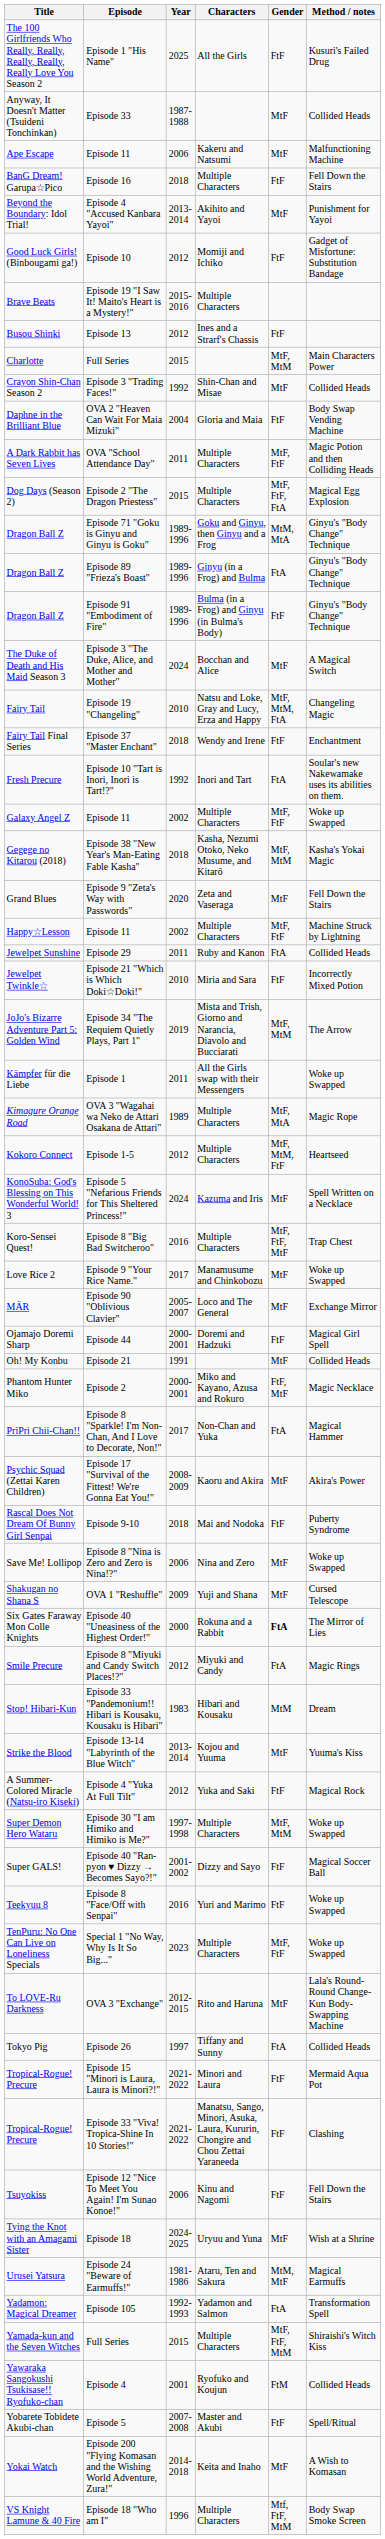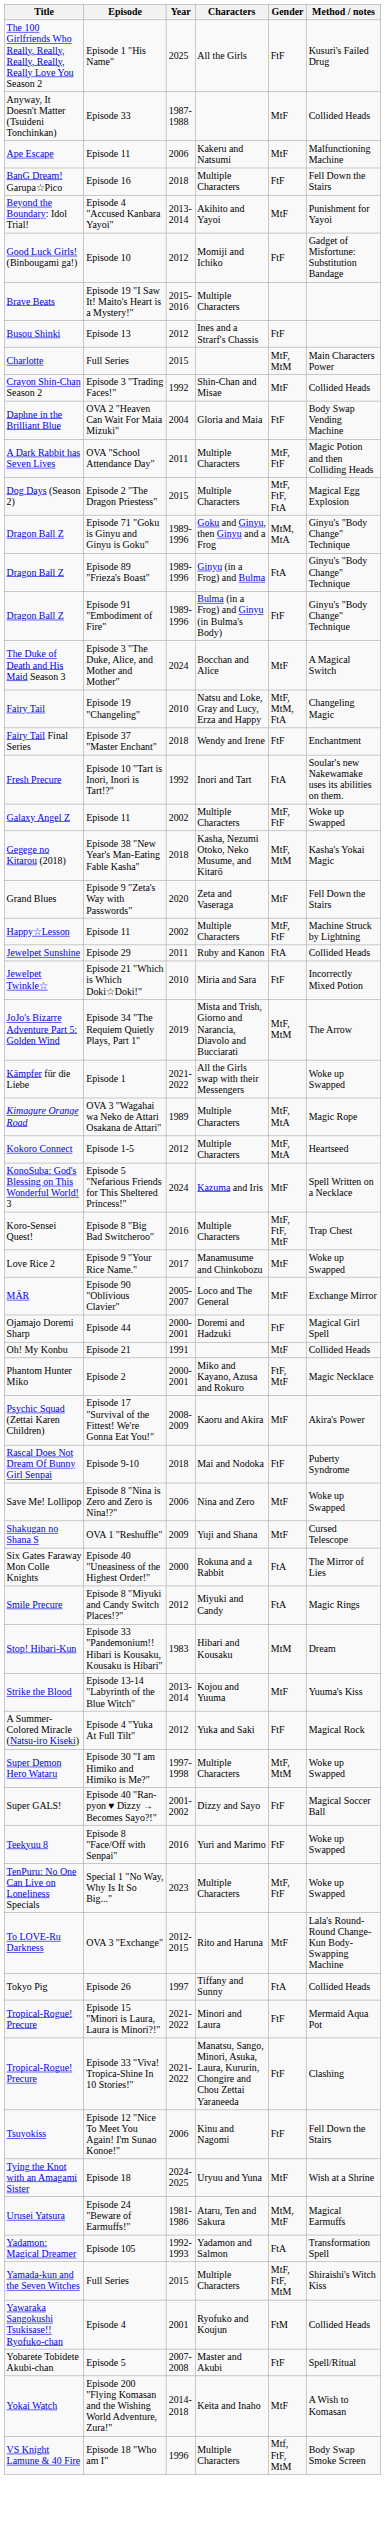 <table class="wikitable">
 <tr>
 <th>Title</th>
 <th>Episode</th>
 <th>Year</th>
 <th>Characters</th>
 <th>Gender</th>
 <th>Method / notes</th>
 </tr>
 <tr>
 <td><a href='#'>The 100 Girlfriends Who Really, Really, Really, Really, Really Love You</a> Season 2</td>
 <td>Episode 1 "His Name"</td>
 <td>2025</td>
 <td>All the Girls</td>
 <td>FtF</td>
 <td>Kusuri's Failed Drug</td>
 </tr>
 <tr>
 <td>Anyway, It Doesn't Matter (Tsuideni Tonchinkan)</td>
 <td>Episode 33</td>
 <td>1987-1988</td>
 <td></td>
 <td>MtF</td>
 <td>Collided Heads</td>
 </tr>
 <tr>
 <td><a href='#'>Ape Escape</a></td>
 <td>Episode 11</td>
 <td>2006</td>
 <td>Kakeru and Natsumi</td>
 <td>MtF</td>
 <td>Malfunctioning Machine</td>
 </tr>
 <tr>
 <td><a href='#'>BanG Dream!</a> Garupa☆Pico</td>
 <td>Episode 16</td>
 <td>2018</td>
 <td>Multiple Characters</td>
 <td>FtF</td>
 <td>Fell Down the Stairs</td>
 </tr>
 <tr>
 <td><a href='#'>Beyond the Boundary</a>: Idol Trial!</td>
 <td>Episode 4 "Accused Kanbara Yayoi"</td>
 <td>2013-2014</td>
 <td>Akihito and Yayoi</td>
 <td>MtF</td>
 <td>Punishment for Yayoi</td>
 </tr>
 <tr>
 <td><a href='#'>Good Luck Girls!</a> (Binbougami ga!)</td>
 <td>Episode 10</td>
 <td>2012</td>
 <td>Momiji and Ichiko</td>
 <td>FtF</td>
 <td>Gadget of Misfortune: Substitution Bandage</td>
 </tr>
 <tr>
 <td><a href='#'>Brave Beats</a></td>
 <td>Episode 19 "I Saw It! Maito's Heart is a Mystery!"</td>
 <td>2015-2016</td>
 <td>Multiple Characters</td>
 <td></td>
 <td></td>
 </tr>
 <tr>
 <td><a href='#'>Busou Shinki</a></td>
 <td>Episode 13</td>
 <td>2012</td>
 <td>Ines and a Strarf's Chassis</td>
 <td>FtF</td>
 <td></td>
 </tr>
 <tr>
 <td><a href='#'>Charlotte</a></td>
 <td>Full Series</td>
 <td>2015</td>
 <td></td>
 <td>MtF, MtM</td>
 <td>Main Characters Power</td>
 </tr>
 <tr>
 <td><a href='#'>Crayon Shin-Chan</a> Season 2</td>
 <td>Episode 3 "Trading Faces!"</td>
 <td>1992</td>
 <td>Shin-Chan and Misae</td>
 <td>MtF</td>
 <td>Collided Heads</td>
 </tr>
 <tr>
 <td><a href='#'>Daphne in the Brilliant Blue</a></td>
 <td>OVA 2 "Heaven Can Wait For Maia Mizuki"</td>
 <td>2004</td>
 <td>Gloria and Maia</td>
 <td>FtF</td>
 <td>Body Swap Vending Machine</td>
 </tr>
 <tr>
 <td><a href='#'>A Dark Rabbit has Seven Lives</a></td>
 <td>OVA "School Attendance Day"</td>
 <td>2011</td>
 <td>Multiple Characters</td>
 <td>MtF, FtF</td>
 <td>Magic Potion and then Colliding Heads</td>
 </tr>
 <tr>
 <td><a href='#'>Dog Days</a> (Season 2)</td>
 <td>Episode 2 "The Dragon Priestess"</td>
 <td>2015</td>
 <td>Multiple Characters</td>
 <td>MtF, FtF, FtA</td>
 <td>Magical Egg Explosion</td>
 </tr>
 <tr>
 <td><a href='#'>Dragon Ball Z</a></td>
 <td>Episode 71 "Goku is Ginyu and Ginyu is Goku"</td>
 <td>1989-1996</td>
 <td><a href='#'>Goku</a> and <a href='#'>Ginyu</a>, then <a href='#'>Ginyu</a> and a Frog</td>
 <td>MtM, MtA</td>
 <td>Ginyu's "Body Change" Technique</td>
 </tr>
 <tr>
 <td><a href='#'>Dragon Ball Z</a></td>
 <td>Episode 89 "Frieza's Boast"</td>
 <td>1989-1996</td>
 <td><a href='#'>Ginyu</a> (in a Frog) and <a href='#'>Bulma</a></td>
 <td>FtA</td>
 <td>Ginyu's "Body Change" Technique</td>
 </tr>
 <tr>
 <td><a href='#'>Dragon Ball Z</a></td>
 <td>Episode 91 "Embodiment of Fire"</td>
 <td>1989-1996</td>
 <td><a href='#'>Bulma</a> (in a Frog) and <a href='#'>Ginyu</a> (in Bulma's Body)</td>
 <td>FtF</td>
 <td>Ginyu's "Body Change" Technique</td>
 </tr>
 <tr>
 <td><a href='#'>The Duke of Death and His Maid</a> Season 3</td>
 <td>Episode 3 "The Duke, Alice, and Mother and Mother"</td>
 <td>2024</td>
 <td>Bocchan and Alice</td>
 <td>MtF</td>
 <td>A Magical Switch</td>
 </tr>
 <tr>
 <td><a href='#'>Fairy Tail</a></td>
 <td>Episode 19 "Changeling"</td>
 <td>2010</td>
 <td>Natsu and Loke, Gray and Lucy, Erza and Happy</td>
 <td>MtF, MtM, FtA</td>
 <td>Changeling Magic</td>
 </tr>
 <tr>
 <td><a href='#'>Fairy Tail</a> Final Series</td>
 <td>Episode 37 "Master Enchant"</td>
 <td>2018</td>
 <td>Wendy and Irene</td>
 <td>FtF</td>
 <td>Enchantment</td>
 </tr>
 <tr>
 <td><a href='#'>Fresh Precure</a></td>
 <td>Episode 10 "Tart is Inori, Inori is Tart!?"</td>
 <td>1992</td>
 <td>Inori and Tart</td>
 <td>FtA</td>
 <td>Soular's new Nakewamake uses its abilities on them.</td>
 </tr>
 <tr>
 <td><a href='#'>Galaxy Angel Z</a></td>
 <td>Episode 11</td>
 <td>2002</td>
 <td>Multiple Characters</td>
 <td>MtF, FtF</td>
 <td>Woke up Swapped</td>
 </tr>
 <tr>
 <td><a href='#'>Gegege no Kitarou</a> (2018)</td>
 <td>Episode 38 "New Year's Man-Eating Fable Kasha"</td>
 <td>2018</td>
 <td>Kasha, Nezumi Otoko, Neko Musume, and Kitarō</td>
 <td>MtF, MtM</td>
 <td>Kasha's Yokai Magic</td>
 </tr>
 <tr>
 <td>Grand Blues</td>
 <td>Episode 9 "Zeta's Way with Passwords"</td>
 <td>2020</td>
 <td>Zeta and Vaseraga</td>
 <td>MtF</td>
 <td>Fell Down the Stairs</td>
 </tr>
 <tr>
 <td><a href='#'>Happy☆Lesson</a></td>
 <td>Episode 11</td>
 <td>2002</td>
 <td>Multiple Characters</td>
 <td>MtF, FtF</td>
 <td>Machine Struck by Lightning</td>
 </tr>
 <tr>
 <td><a href='#'>Jewelpet Sunshine</a></td>
 <td>Episode 29</td>
 <td>2011</td>
 <td>Ruby and Kanon</td>
 <td>FtA</td>
 <td>Collided Heads</td>
 </tr>
 <tr>
 <td><a href='#'>Jewelpet Twinkle☆</a></td>
 <td>Episode 21 "Which is Which Doki☆Doki!"</td>
 <td>2010</td>
 <td>Miria and Sara</td>
 <td>FtF</td>
 <td>Incorrectly Mixed Potion</td>
 </tr>
 <tr>
 <td><a href='#'>JoJo's Bizarre Adventure Part 5: Golden Wind</a></td>
 <td>Episode 34 "The Requiem Quietly Plays, Part 1"</td>
 <td>2019</td>
 <td>Mista and Trish, Giorno and Narancia, Diavolo and Bucciarati</td>
 <td>MtF, MtM</td>
 <td>The Arrow</td>
 </tr>
 <tr>
 <td><a href='#'>Kämpfer</a> für die Liebe</td>
 <td>Episode 1</td>
-<td>2011</td>
+<td>2021-2022</td>
 <td>All the Girls swap with their Messengers</td>
 <td></td>
 <td>Woke up Swapped</td>
 </tr>
 <tr>
 <td><em><a href='#'>Kimagure Orange Road</a></em></td>
 <td>OVA 3 "Wagahai wa Neko de Attari Osakana de Attari"</td>
 <td>1989</td>
 <td>Multiple Characters</td>
 <td>MtF, MtA</td>
 <td>Magic Rope</td>
 </tr>
 <tr>
 <td><a href='#'>Kokoro Connect</a></td>
 <td>Episode 1-5</td>
 <td>2012</td>
 <td>Multiple Characters</td>
-<td>MtF, MtM, FtF</td>
+<td>MtF, MtA</td>
 <td>Heartseed</td>
 </tr>
 <tr>
 <td><a href='#'>KonoSuba: God's Blessing on This Wonderful World!</a> 3</td>
 <td>Episode 5 "Nefarious Friends for This Sheltered Princess!"</td>
 <td>2024</td>
 <td><a href='#'>Kazuma</a> and Iris</td>
 <td>MtF</td>
 <td>Spell Written on a Necklace</td>
 </tr>
 <tr>
 <td>Koro-Sensei Quest!</td>
 <td>Episode 8 "Big Bad Switcheroo"</td>
 <td>2016</td>
 <td>Multiple Characters</td>
 <td>MtF, FtF, MtF</td>
 <td>Trap Chest</td>
 </tr>
 <tr>
 <td>Love Rice 2</td>
 <td>Episode 9 "Your Rice Name."</td>
 <td>2017</td>
 <td>Manamusume and Chinkobozu</td>
 <td>MtF</td>
 <td>Woke up Swapped</td>
 </tr>
 <tr>
 <td><a href='#'>MÄR</a></td>
 <td>Episode 90 "Oblivious Clavier"</td>
 <td>2005-2007</td>
 <td>Loco and The General</td>
 <td>MtF</td>
 <td>Exchange Mirror</td>
 </tr>
 <tr>
 <td>Ojamajo Doremi Sharp</td>
 <td>Episode 44</td>
 <td>2000-2001</td>
 <td>Doremi and Hadzuki</td>
 <td>FtF</td>
 <td>Magical Girl Spell</td>
 </tr>
 <tr>
 <td>Oh! My Konbu</td>
 <td>Episode 21</td>
 <td>1991</td>
 <td></td>
 <td>MtF</td>
 <td>Collided Heads</td>
 </tr>
 <tr>
 <td>Phantom Hunter Miko</td>
 <td>Episode 2</td>
 <td>2000-2001</td>
 <td>Miko and Kayano, Azusa and Rokuro</td>
 <td>FtF, MtF</td>
 <td>Magic Necklace</td>
 </tr>
 <tr>
-<td><a href='#'>PriPri Chii-Chan!!</a></td>
-<td>Episode 8 "Sparkle! I'm Non-Chan, And I Love to Decorate, Non!"</td>
-<td>2017</td>
-<td>Non-Chan and Yuka</td>
-<td>FtA</td>
-<td>Magical Hammer</td>
-</tr>
-<tr>
 <td><a href='#'>Psychic Squad</a> (Zettai Karen Children)</td>
 <td>Episode 17 "Survival of the Fittest! We're Gonna Eat You!"</td>
 <td>2008-2009</td>
 <td>Kaoru and Akira</td>
 <td>MtF</td>
 <td>Akira's Power</td>
 </tr>
 <tr>
 <td><a href='#'>Rascal Does Not Dream Of Bunny Girl Senpai</a></td>
 <td>Episode 9-10</td>
 <td>2018</td>
 <td>Mai and Nodoka</td>
 <td>FtF</td>
 <td>Puberty Syndrome</td>
 </tr>
 <tr>
 <td>Save Me! Lollipop</td>
 <td>Episode 8 "Nina is Zero and Zero is Nina!?"</td>
 <td>2006</td>
 <td>Nina and Zero</td>
 <td>MtF</td>
 <td>Woke up Swapped</td>
 </tr>
 <tr>
 <td><a href='#'>Shakugan no Shana S</a></td>
 <td>OVA 1 "Reshuffle"</td>
 <td>2009</td>
 <td>Yuji and Shana</td>
 <td>MtF</td>
 <td>Cursed Telescope</td>
 </tr>
 <tr>
 <td>Six Gates Faraway Mon Colle Knights</td>
 <td>Episode 40 "Uneasiness of the Highest Order!"</td>
 <td>2000</td>
 <td>Rokuna and a Rabbit</td>
-<td><strong>FtA</strong></td>
+<td>FtA</td>
 <td>The Mirror of Lies</td>
 </tr>
 <tr>
 <td><a href='#'>Smile Precure</a></td>
 <td>Episode 8 "Miyuki and Candy Switch Places!?"</td>
 <td>2012</td>
 <td>Miyuki and Candy</td>
 <td>FtA</td>
 <td>Magic Rings</td>
 </tr>
 <tr>
 <td><a href='#'>Stop! Hibari-Kun</a></td>
 <td>Episode 33 "Pandemonium!! Hibari is Kousaku, Kousaku is Hibari"</td>
 <td>1983</td>
 <td>Hibari and Kousaku</td>
 <td>MtM</td>
 <td>Dream</td>
 </tr>
 <tr>
 <td><a href='#'>Strike the Blood</a></td>
 <td>Episode 13-14 "Labyrinth of the Blue Witch"</td>
 <td>2013-2014</td>
 <td>Kojou and Yuuma</td>
 <td>MtF</td>
 <td>Yuuma's Kiss</td>
 </tr>
 <tr>
 <td>A Summer-Colored Miracle<br>(<a href='#'>Natsu-iro Kiseki</a>)</td>
 <td>Episode 4 "Yuka At Full Tilt"</td>
 <td>2012</td>
 <td>Yuka and Saki</td>
 <td>FtF</td>
 <td>Magical Rock</td>
 </tr>
 <tr>
 <td><a href='#'>Super Demon Hero Wataru</a></td>
 <td>Episode 30 "I am Himiko and Himiko is Me?"</td>
 <td>1997-1998</td>
 <td>Multiple Characters</td>
 <td>MtF, MtM</td>
 <td>Woke up Swapped</td>
 </tr>
 <tr>
 <td>Super GALS!</td>
 <td>Episode 40 "Ran-pyon ♥ Dizzy → Becomes Sayo?!"</td>
 <td>2001-2002</td>
 <td>Dizzy and Sayo</td>
 <td>FtF</td>
 <td>Magical Soccer Ball</td>
 </tr>
 <tr>
 <td><a href='#'>Teekyuu 8</a></td>
 <td>Episode 8 "Face/Off with Senpai"</td>
 <td>2016</td>
 <td>Yuri and Marimo</td>
 <td>FtF</td>
 <td>Woke up Swapped</td>
 </tr>
 <tr>
 <td><a href='#'>TenPuru: No One Can Live on Loneliness</a> Specials</td>
 <td>Special 1 "No Way, Why Is It So Big..."</td>
 <td>2023</td>
 <td>Multiple Characters</td>
 <td>MtF, FtF</td>
 <td>Woke up Swapped</td>
 </tr>
 <tr>
 <td><a href='#'>To LOVE-Ru Darkness</a></td>
 <td>OVA 3 "Exchange"</td>
 <td>2012-2015</td>
 <td>Rito and Haruna</td>
 <td>MtF</td>
 <td>Lala's Round-Round Change-Kun Body-Swapping Machine</td>
 </tr>
 <tr>
 <td>Tokyo Pig</td>
 <td>Episode 26</td>
 <td>1997</td>
 <td>Tiffany and Sunny</td>
 <td>FtA</td>
 <td>Collided Heads</td>
 </tr>
 <tr>
 <td><a href='#'>Tropical-Rogue! Precure</a></td>
 <td>Episode 15 "Minori is Laura, Laura is Minori?!"</td>
 <td>2021-2022</td>
 <td>Minori and Laura</td>
 <td>FtF</td>
 <td>Mermaid Aqua Pot</td>
 </tr>
 <tr>
 <td><a href='#'>Tropical-Rogue! Precure</a></td>
 <td>Episode 33 "Viva! Tropica-Shine In 10 Stories!"</td>
 <td>2021-2022</td>
 <td>Manatsu, Sango, Minori, Asuka, Laura, Kururin, Chongire and Chou Zettai Yaraneeda</td>
 <td>FtF</td>
 <td>Clashing</td>
 </tr>
 <tr>
 <td><a href='#'>Tsuyokiss</a></td>
 <td>Episode 12 "Nice To Meet You Again! I'm Sunao Konoe!"</td>
 <td>2006</td>
 <td>Kinu and Nagomi</td>
 <td>FtF</td>
 <td>Fell Down the Stairs</td>
 </tr>
 <tr>
 <td><a href='#'>Tying the Knot with an Amagami Sister</a></td>
 <td>Episode 18</td>
 <td>2024-2025</td>
 <td>Uryuu and Yuna</td>
 <td>MtF</td>
 <td>Wish at a Shrine</td>
 </tr>
 <tr>
 <td><a href='#'>Urusei Yatsura</a></td>
 <td>Episode 24 "Beware of Earmuffs!"</td>
 <td>1981-1986</td>
 <td>Ataru, Ten and Sakura</td>
 <td>MtM, MtF</td>
 <td>Magical Earmuffs</td>
 </tr>
 <tr>
 <td><a href='#'>Yadamon: Magical Dreamer</a></td>
 <td>Episode 105</td>
 <td>1992-1993</td>
 <td>Yadamon and Salmon</td>
 <td>FtA</td>
 <td>Transformation Spell</td>
 </tr>
 <tr>
 <td><a href='#'>Yamada-kun and the Seven Witches</a></td>
 <td>Full Series</td>
 <td>2015</td>
 <td>Multiple Characters</td>
 <td>MtF, FtF, MtM</td>
 <td>Shiraishi's Witch Kiss</td>
 </tr>
 <tr>
 <td><a href='#'>Yawaraka Sangokushi Tsukisase!! Ryofuko-chan</a></td>
 <td>Episode 4</td>
 <td>2001</td>
 <td>Ryofuko and Koujun</td>
 <td>FtM</td>
 <td>Collided Heads</td>
 </tr>
 <tr>
 <td>Yobarete Tobidete Akubi-chan</td>
 <td>Episode 5</td>
 <td>2007-2008</td>
 <td>Master and Akubi</td>
 <td>FtF</td>
 <td>Spell/Ritual</td>
 </tr>
 <tr>
 <td><a href='#'>Yokai Watch</a></td>
 <td>Episode 200 "Flying Komasan and the Wishing World Adventure, Zura!"</td>
 <td>2014-2018</td>
 <td>Keita and Inaho</td>
 <td>MtF</td>
 <td>A Wish to Komasan</td>
 </tr>
 <tr>
 <td><a href='#'>VS Knight Lamune & 40 Fire</a></td>
 <td>Episode 18 "Who am I"</td>
 <td>1996</td>
 <td>Multiple Characters</td>
 <td>Mtf, FtF, MtM</td>
 <td>Body Swap Smoke Screen</td>
 </tr>
 </table>
